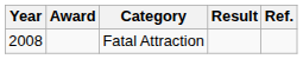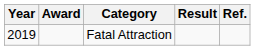 <table class="wikitable">
 <tr>
 <th>Year</th>
 <th>Award</th>
 <th>Category</th>
 <th>Result</th>
 <th>Ref.</th>
 </tr>
 <tr>
-<td>2008</td>
+<td>2019</td>
 <td></td>
 <td>Fatal Attraction </td>
 <td></td>
 <td></td>
 </tr>
 </table>
